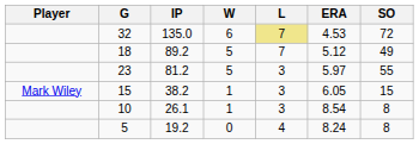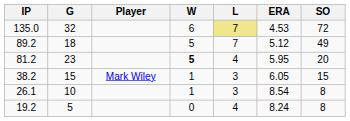 <table class="wikitable sortable">
 <tr>
+<th bgcolor="#DDDDFF" width="9%">IP</th>
+<th bgcolor="#DDDDFF" width="9%">G</th>
 <th bgcolor="#DDDDFF" width="16%">Player</th>
-<th bgcolor="#DDDDFF" width="9%">G</th>
-<th bgcolor="#DDDDFF" width="9%">IP</th>
 <th bgcolor="#DDDDFF" width="9%">W</th>
 <th bgcolor="#DDDDFF" width="9%">L</th>
 <th bgcolor="#DDDDFF" width="9%">ERA</th>
 <th bgcolor="#DDDDFF" width="9%">SO</th>
 </tr>
 <tr align="center">
+<td>135.0</td>
+<td>32</td>
 <td></td>
-<td>32</td>
-<td>135.0</td>
 <td>6</td>
 <td style="background: khaki;">7</td>
 <td>4.53</td>
 <td>72</td>
 </tr>
 <tr align="center">
+<td>89.2</td>
+<td>18</td>
 <td></td>
-<td>18</td>
-<td>89.2</td>
 <td>5</td>
 <td>7</td>
 <td>5.12</td>
 <td>49</td>
 </tr>
 <tr align="center">
+<td>81.2</td>
+<td>23</td>
 <td></td>
-<td>23</td>
-<td>81.2</td>
-<td>5</td>
-<td>3</td>
-<td>5.97</td>
-<td>55</td>
+<td><strong>5</strong></td>
+<td>4</td>
+<td>5.95</td>
+<td>20</td>
 </tr>
 <tr align="center">
+<td>38.2</td>
+<td>15</td>
 <td><a href='#'>Mark Wiley</a></td>
-<td>15</td>
-<td>38.2</td>
 <td>1</td>
 <td>3</td>
 <td>6.05</td>
 <td>15</td>
 </tr>
 <tr align="center">
+<td>26.1</td>
+<td>10</td>
 <td></td>
-<td>10</td>
-<td>26.1</td>
 <td>1</td>
 <td>3</td>
 <td>8.54</td>
 <td>8</td>
 </tr>
 <tr align="center">
+<td>19.2</td>
+<td>5</td>
 <td></td>
-<td>5</td>
-<td>19.2</td>
 <td>0</td>
 <td>4</td>
 <td>8.24</td>
 <td>8</td>
 </tr>
 </table>
